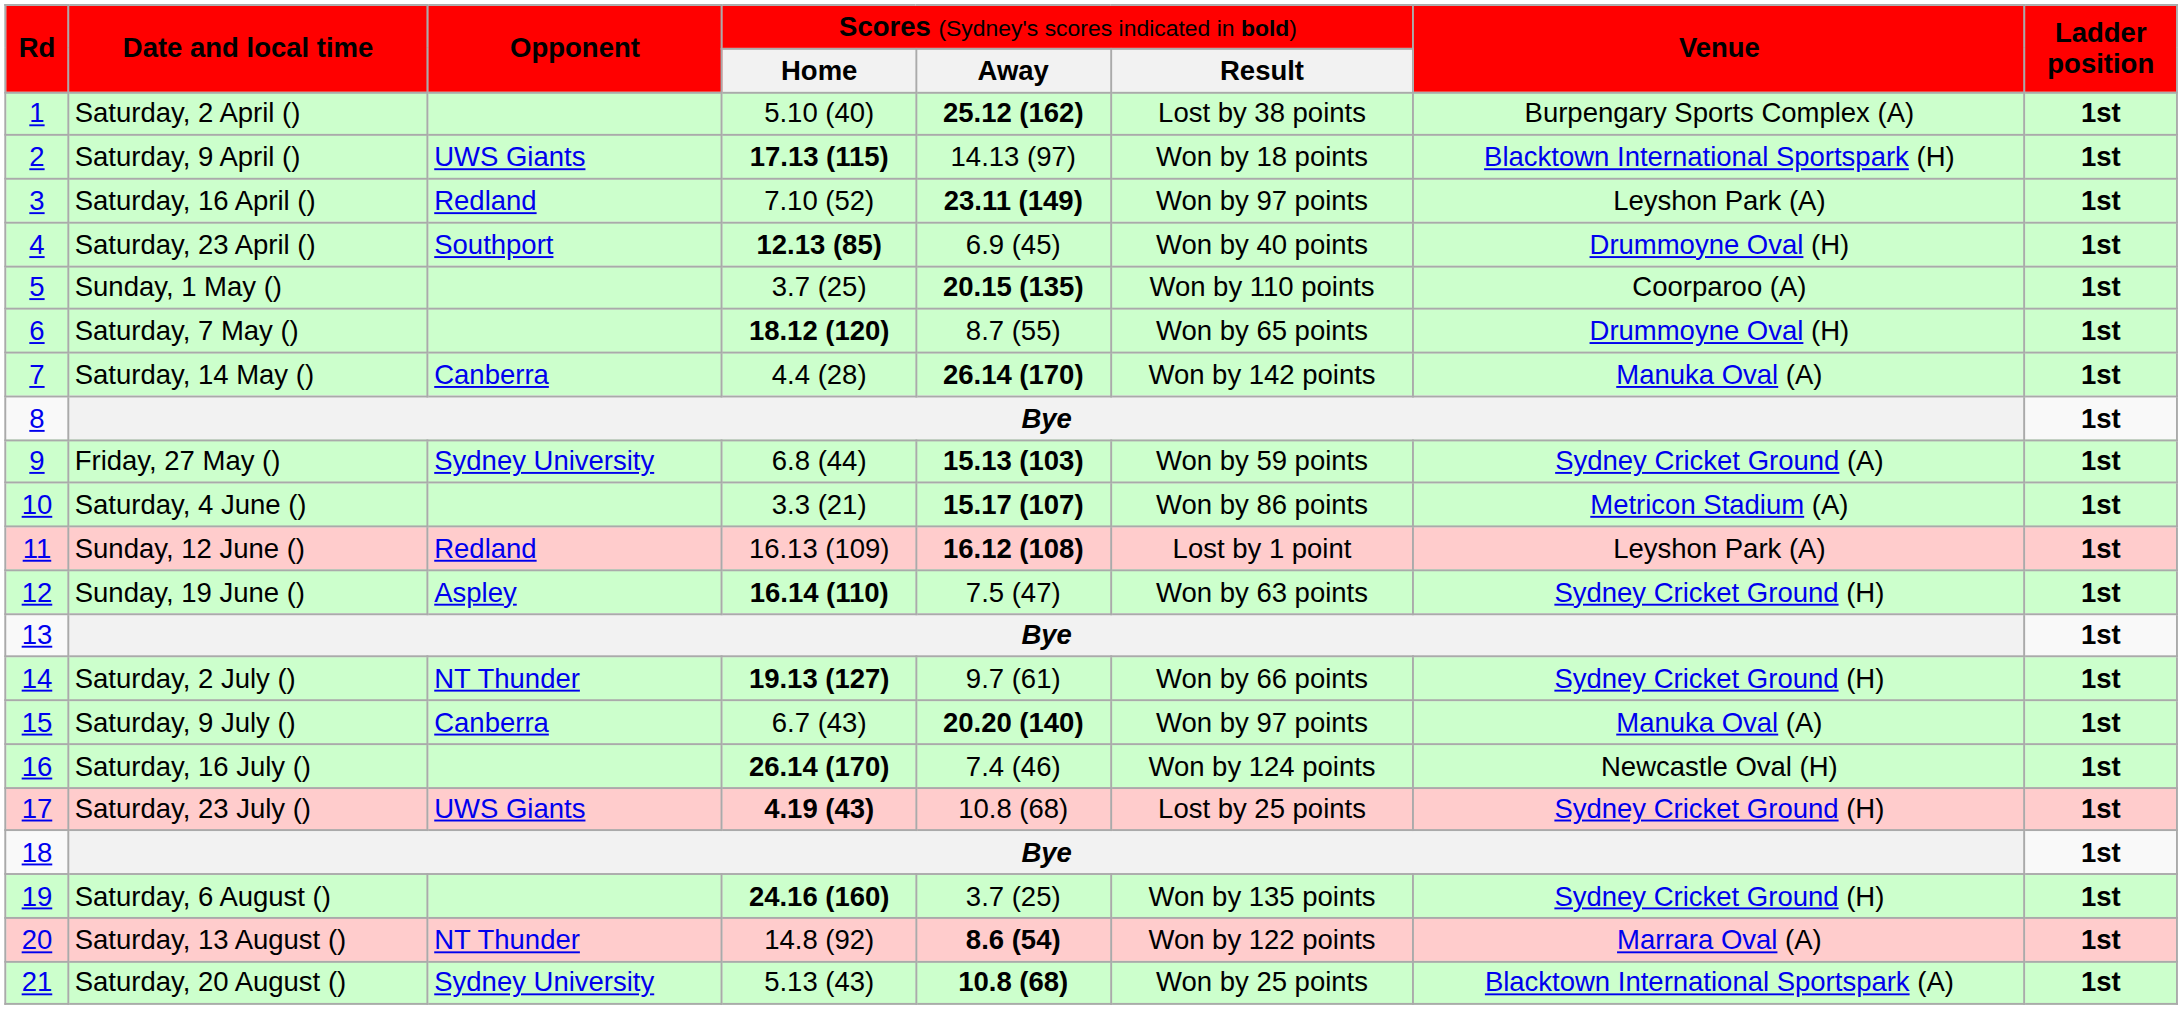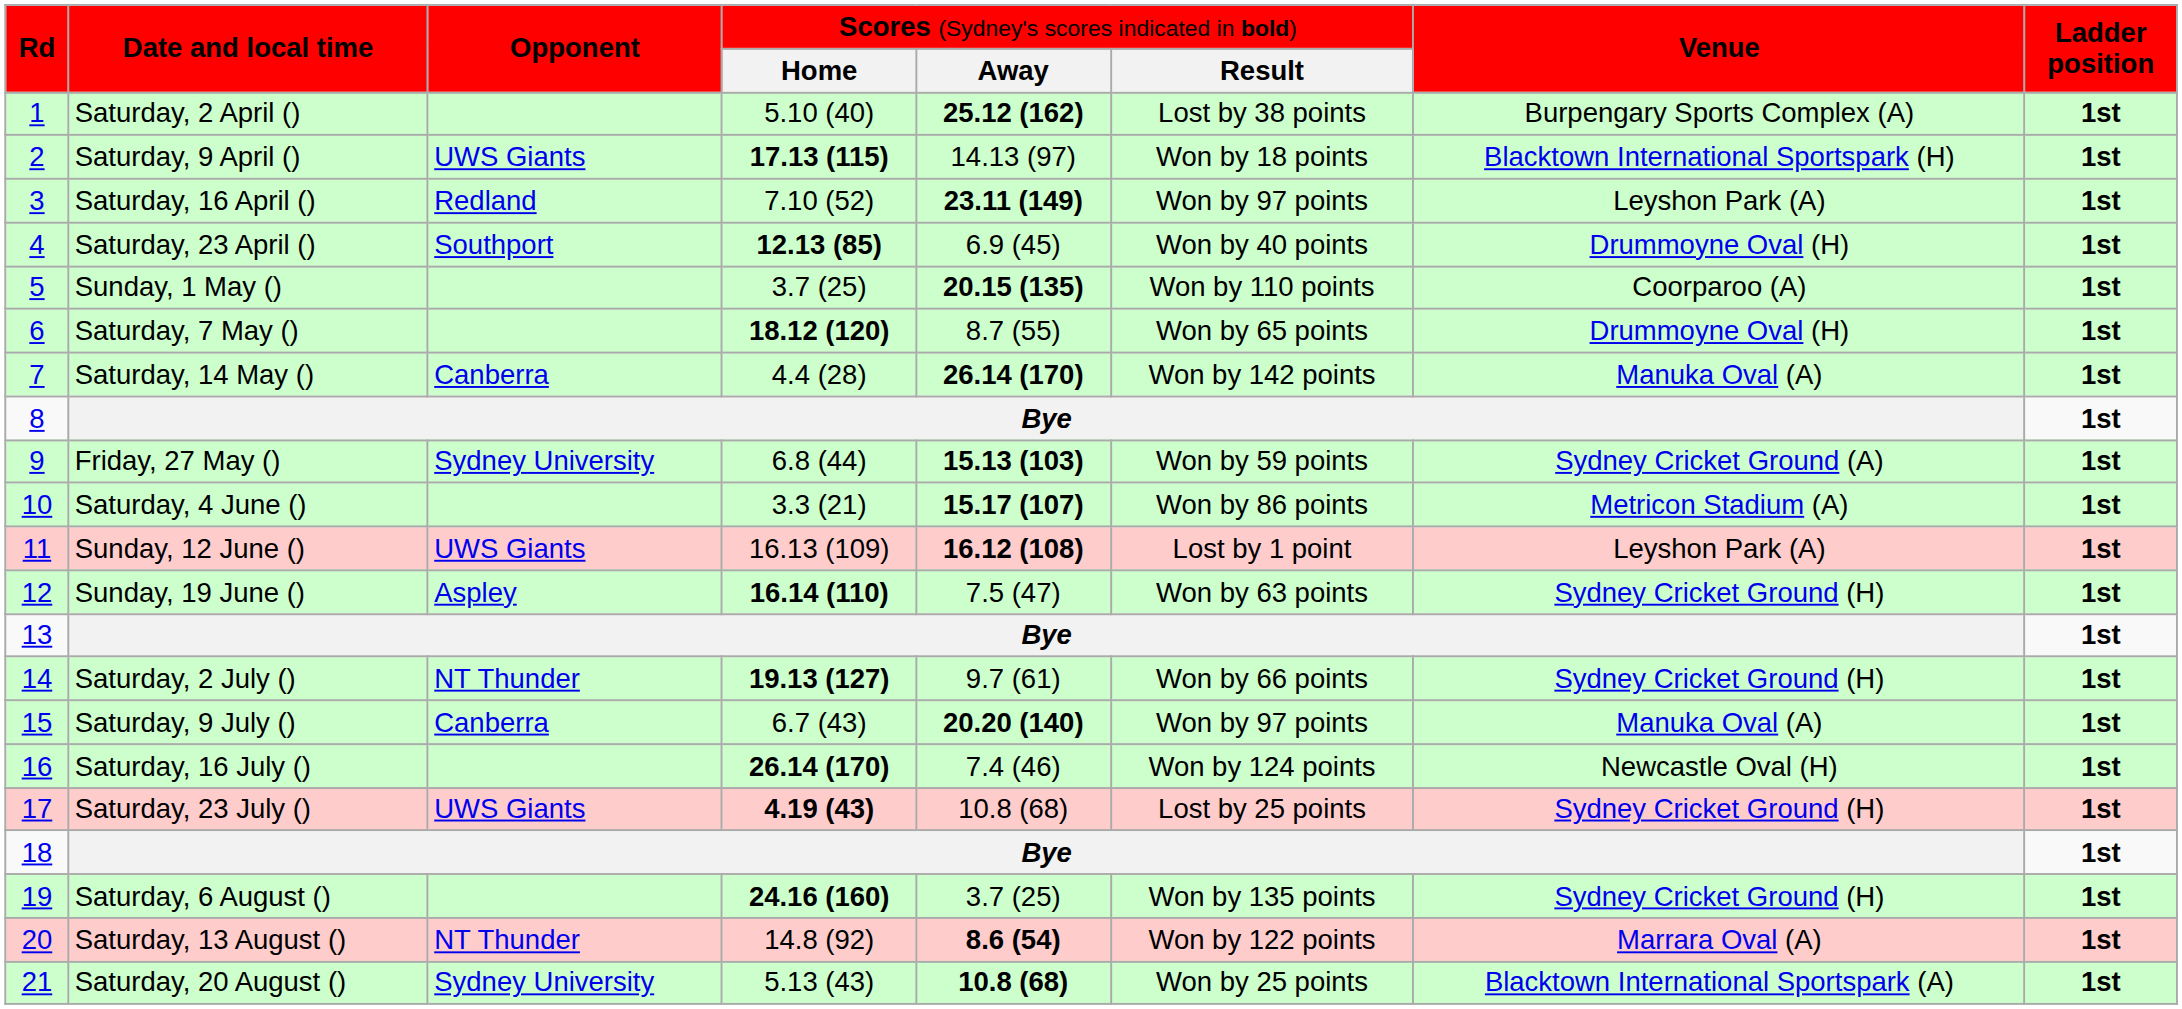 <table class="wikitable" style="font-size:90%; text-align:center; width: 90%; margin-left: auto; margin-right: auto;">
 <tr style="background:#FF0000;">
 <td rowspan=2><span><strong>Rd</strong></span></td>
 <td rowspan=2><span><strong>Date and local time</strong></span></td>
 <td rowspan=2><span><strong>Opponent</strong></span></td>
 <td colspan=3><span><strong>Scores</strong> <small>(Sydney's scores indicated in <strong>bold</strong>)</small></span></td>
 <td rowspan=2><span><strong>Venue</strong></span></td>
 <td rowspan=2><span><strong>Ladder<br>position</strong></span></td>
 </tr>
 <tr>
 <th><span>Home</span></th>
 <th><span>Away</span></th>
 <th><span>Result</span></th>
 </tr>
 <tr style="background:#cfc;">
 <td><a href='#'>1</a></td>
 <td align=left>Saturday, 2 April ()</td>
 <td align=left></td>
 <td>5.10 (40)</td>
 <td><strong>25.12 (162)</strong></td>
 <td>Lost by 38 points</td>
 <td>Burpengary Sports Complex (A)</td>
 <td><strong>1st</strong></td>
 </tr>
 <tr style="background:#cfc;">
 <td><a href='#'>2</a></td>
 <td align=left>Saturday, 9 April ()</td>
 <td align=left><a href='#'>UWS Giants</a></td>
 <td><strong>17.13 (115)</strong></td>
 <td>14.13 (97)</td>
 <td>Won by 18 points</td>
 <td><a href='#'>Blacktown International Sportspark</a> (H)</td>
 <td><strong>1st</strong></td>
 </tr>
 <tr style="background:#cfc;">
 <td><a href='#'>3</a></td>
 <td align=left>Saturday, 16 April ()</td>
 <td align=left><a href='#'>Redland</a></td>
 <td>7.10 (52)</td>
 <td><strong>23.11 (149)</strong></td>
 <td>Won by 97 points</td>
 <td>Leyshon Park (A)</td>
 <td><strong>1st</strong></td>
 </tr>
 <tr style="background:#cfc;">
 <td><a href='#'>4</a></td>
 <td align=left>Saturday, 23 April ()</td>
 <td align=left><a href='#'>Southport</a></td>
 <td><strong>12.13 (85)</strong></td>
 <td>6.9 (45)</td>
 <td>Won by 40 points</td>
 <td><a href='#'>Drummoyne Oval</a> (H)</td>
 <td><strong>1st</strong></td>
 </tr>
 <tr style="background:#cfc;">
 <td><a href='#'>5</a></td>
 <td align=left>Sunday, 1 May ()</td>
 <td align=left></td>
 <td>3.7 (25)</td>
 <td><strong>20.15 (135)</strong></td>
 <td>Won by 110 points</td>
 <td>Coorparoo (A)</td>
 <td><strong>1st</strong></td>
 </tr>
 <tr style="background:#cfc;">
 <td><a href='#'>6</a></td>
 <td align=left>Saturday, 7 May ()</td>
 <td align=left></td>
 <td><strong>18.12 (120)</strong></td>
 <td>8.7 (55)</td>
 <td>Won by 65 points</td>
 <td><a href='#'>Drummoyne Oval</a> (H)</td>
 <td><strong>1st</strong></td>
 </tr>
 <tr style="background:#cfc;">
 <td><a href='#'>7</a></td>
 <td align=left>Saturday, 14 May ()</td>
 <td align=left><a href='#'>Canberra</a></td>
 <td>4.4 (28)</td>
 <td><strong>26.14 (170)</strong></td>
 <td>Won by 142 points</td>
 <td><a href='#'>Manuka Oval</a> (A)</td>
 <td><strong>1st</strong></td>
 </tr>
 <tr>
 <td><a href='#'>8</a></td>
 <th colspan=6><span><em>Bye</em></span></th>
 <td><strong>1st</strong></td>
 </tr>
 <tr style="background:#cfc;">
 <td><a href='#'>9</a></td>
 <td align=left>Friday, 27 May ()</td>
 <td align=left><a href='#'>Sydney University</a></td>
 <td>6.8 (44)</td>
 <td><strong>15.13 (103)</strong></td>
 <td>Won by 59 points</td>
 <td><a href='#'>Sydney Cricket Ground</a> (A)</td>
 <td><strong>1st</strong></td>
 </tr>
 <tr style="background:#cfc;">
 <td><a href='#'>10</a></td>
 <td align=left>Saturday, 4 June ()</td>
 <td align=left></td>
 <td>3.3 (21)</td>
 <td><strong>15.17 (107)</strong></td>
 <td>Won by 86 points</td>
 <td><a href='#'>Metricon Stadium</a> (A)</td>
 <td><strong>1st</strong></td>
 </tr>
 <tr style="background:#fcc;">
 <td><a href='#'>11</a></td>
 <td align=left>Sunday, 12 June ()</td>
-<td align=left><a href='#'>Redland</a></td>
+<td align=left><a href='#'>UWS Giants</a></td>
 <td>16.13 (109)</td>
 <td><strong>16.12 (108)</strong></td>
 <td>Lost by 1 point</td>
 <td>Leyshon Park (A)</td>
 <td><strong>1st</strong></td>
 </tr>
 <tr style="background:#cfc;">
 <td><a href='#'>12</a></td>
 <td align=left>Sunday, 19 June ()</td>
 <td align=left><a href='#'>Aspley</a></td>
 <td><strong>16.14 (110)</strong></td>
 <td>7.5 (47)</td>
 <td>Won by 63 points</td>
 <td><a href='#'>Sydney Cricket Ground</a> (H)</td>
 <td><strong>1st</strong></td>
 </tr>
 <tr>
 <td><a href='#'>13</a></td>
 <th colspan=6><span><em>Bye</em></span></th>
 <td><strong>1st</strong></td>
 </tr>
 <tr style="background:#cfc;">
 <td><a href='#'>14</a></td>
 <td align=left>Saturday, 2 July ()</td>
 <td align=left><a href='#'>NT Thunder</a></td>
 <td><strong>19.13 (127)</strong></td>
 <td>9.7 (61)</td>
 <td>Won by 66 points</td>
 <td><a href='#'>Sydney Cricket Ground</a> (H)</td>
 <td><strong>1st</strong></td>
 </tr>
 <tr style="background:#cfc;">
 <td><a href='#'>15</a></td>
 <td align=left>Saturday, 9 July ()</td>
 <td align=left><a href='#'>Canberra</a></td>
 <td>6.7 (43)</td>
 <td><strong>20.20 (140)</strong></td>
 <td>Won by 97 points</td>
 <td><a href='#'>Manuka Oval</a> (A)</td>
 <td><strong>1st</strong></td>
 </tr>
 <tr style="background:#cfc;">
 <td><a href='#'>16</a></td>
 <td align=left>Saturday, 16 July ()</td>
 <td align=left></td>
 <td><strong>26.14 (170)</strong></td>
 <td>7.4 (46)</td>
 <td>Won by 124 points</td>
 <td>Newcastle Oval (H)</td>
 <td><strong>1st</strong></td>
 </tr>
 <tr style="background:#fcc;">
 <td><a href='#'>17</a></td>
 <td align=left>Saturday, 23 July ()</td>
 <td align=left><a href='#'>UWS Giants</a></td>
 <td><strong>4.19 (43)</strong></td>
 <td>10.8 (68)</td>
 <td>Lost by 25 points</td>
 <td><a href='#'>Sydney Cricket Ground</a> (H)</td>
 <td><strong>1st</strong></td>
 </tr>
 <tr>
 <td><a href='#'>18</a></td>
 <th colspan=6><span><em>Bye</em></span></th>
 <td><strong>1st</strong></td>
 </tr>
 <tr style="background:#cfc;">
 <td><a href='#'>19</a></td>
 <td align=left>Saturday, 6 August ()</td>
 <td align=left></td>
 <td><strong>24.16 (160)</strong></td>
 <td>3.7 (25)</td>
 <td>Won by 135 points</td>
 <td><a href='#'>Sydney Cricket Ground</a> (H)</td>
 <td><strong>1st</strong></td>
 </tr>
 <tr style="background:#fcc;">
 <td><a href='#'>20</a></td>
 <td align=left>Saturday, 13 August ()</td>
 <td align=left><a href='#'>NT Thunder</a></td>
 <td>14.8 (92)</td>
 <td><strong>8.6 (54)</strong></td>
 <td>Won by 122 points</td>
 <td><a href='#'>Marrara Oval</a> (A)</td>
 <td><strong>1st</strong></td>
 </tr>
 <tr style="background:#cfc;">
 <td><a href='#'>21</a></td>
 <td align=left>Saturday, 20 August ()</td>
 <td align=left><a href='#'>Sydney University</a></td>
 <td>5.13 (43)</td>
 <td><strong>10.8 (68)</strong></td>
 <td>Won by 25 points</td>
 <td><a href='#'>Blacktown International Sportspark</a> (A)</td>
 <td><strong>1st</strong></td>
 </tr>
 </table>
